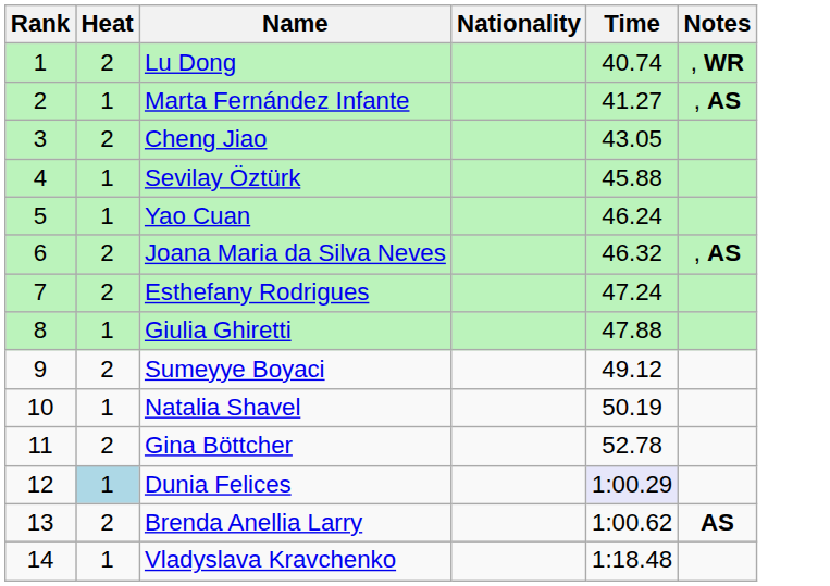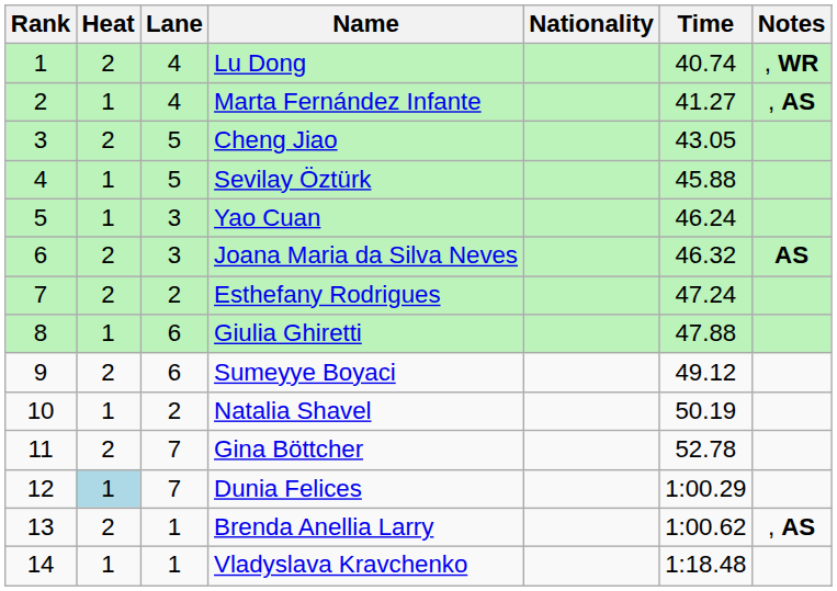 <table class="wikitable sortable" style="text-align:center">
 <tr>
 <th>Rank</th>
 <th>Heat</th>
+<th>Lane</th>
 <th>Name</th>
 <th>Nationality</th>
 <th>Time</th>
 <th>Notes</th>
 </tr>
 <tr bgcolor=bbf3bb>
 <td>1</td>
 <td>2</td>
+<td>4</td>
 <td align=left><a href='#'>Lu Dong</a></td>
 <td align=left></td>
 <td>40.74</td>
 <td>, <strong>WR</strong></td>
 </tr>
 <tr bgcolor=bbf3bb>
 <td>2</td>
 <td>1</td>
+<td>4</td>
 <td align=left><a href='#'>Marta Fernández Infante</a></td>
 <td align=left></td>
 <td>41.27</td>
 <td>, <strong>AS</strong></td>
 </tr>
 <tr bgcolor=bbf3bb>
 <td>3</td>
 <td>2</td>
+<td>5</td>
 <td align=left><a href='#'>Cheng Jiao</a></td>
 <td align=left></td>
 <td>43.05</td>
 <td></td>
 </tr>
 <tr bgcolor=bbf3bb>
 <td>4</td>
 <td>1</td>
+<td>5</td>
 <td align=left><a href='#'>Sevilay Öztürk</a></td>
 <td align=left></td>
 <td>45.88</td>
 <td></td>
 </tr>
 <tr bgcolor=bbf3bb>
 <td>5</td>
 <td>1</td>
+<td>3</td>
 <td align=left><a href='#'>Yao Cuan</a></td>
 <td align=left></td>
 <td>46.24</td>
 <td></td>
 </tr>
 <tr bgcolor=bbf3bb>
 <td>6</td>
 <td>2</td>
+<td>3</td>
 <td align=left><a href='#'>Joana Maria da Silva Neves</a></td>
 <td align=left></td>
 <td>46.32</td>
-<td>, <strong>AS</strong></td>
+<td><strong>AS</strong></td>
 </tr>
 <tr bgcolor=bbf3bb>
 <td>7</td>
+<td>2</td>
 <td>2</td>
 <td align=left><a href='#'>Esthefany Rodrigues</a></td>
 <td align=left></td>
 <td>47.24</td>
 <td></td>
 </tr>
 <tr bgcolor=bbf3bb>
 <td>8</td>
 <td>1</td>
+<td>6</td>
 <td align=left><a href='#'>Giulia Ghiretti</a></td>
 <td align=left></td>
 <td>47.88</td>
 <td></td>
 </tr>
 <tr>
 <td>9</td>
 <td>2</td>
+<td>6</td>
 <td align=left><a href='#'>Sumeyye Boyaci</a></td>
 <td align=left></td>
 <td>49.12</td>
 <td></td>
 </tr>
 <tr>
 <td>10</td>
 <td>1</td>
+<td>2</td>
 <td align=left><a href='#'>Natalia Shavel</a></td>
 <td align=left></td>
 <td>50.19</td>
 <td></td>
 </tr>
 <tr>
 <td>11</td>
 <td>2</td>
+<td>7</td>
 <td align=left><a href='#'>Gina Böttcher</a></td>
 <td align=left></td>
 <td>52.78</td>
 <td></td>
 </tr>
 <tr>
 <td>12</td>
 <td style="background: lightblue;">1</td>
+<td>7</td>
 <td align=left><a href='#'>Dunia Felices</a></td>
 <td align=left></td>
-<td style="background: lavender;">1:00.29</td>
+<td>1:00.29</td>
 <td></td>
 </tr>
 <tr>
 <td>13</td>
 <td>2</td>
+<td>1</td>
 <td align=left><a href='#'>Brenda Anellia Larry</a></td>
 <td align=left></td>
 <td>1:00.62</td>
-<td><strong>AS</strong></td>
+<td>, <strong>AS</strong></td>
 </tr>
 <tr>
 <td>14</td>
+<td>1</td>
 <td>1</td>
 <td align=left><a href='#'>Vladyslava Kravchenko</a></td>
 <td align=left></td>
 <td>1:18.48</td>
 <td></td>
 </tr>
 </table>
